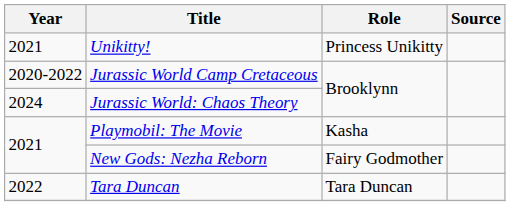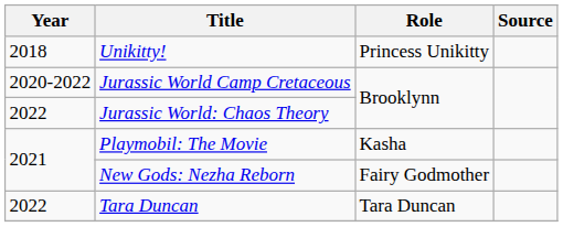 <table class="wikitable" style="font-size: 90%;">
 <tr>
 <th>Year</th>
 <th>Title</th>
 <th>Role</th>
 <th>Source</th>
 </tr>
 <tr>
-<td>2021</td>
+<td>2018</td>
 <td><em><a href='#'>Unikitty!</a></em></td>
 <td>Princess Unikitty</td>
 <td></td>
 </tr>
 <tr>
 <td>2020-2022</td>
 <td><em><a href='#'>Jurassic World Camp Cretaceous</a></em></td>
 <td rowspan="2">Brooklynn</td>
 <td rowspan="2"></td>
 </tr>
 <tr>
-<td>2024</td>
+<td>2022</td>
 <td><em><a href='#'>Jurassic World: Chaos Theory</a></em></td>
 </tr>
 <tr>
 <td rowspan="2">2021</td>
 <td><em><a href='#'>Playmobil: The Movie</a></em></td>
 <td>Kasha</td>
 <td></td>
 </tr>
 <tr>
 <td><em><a href='#'>New Gods: Nezha Reborn</a></em></td>
 <td>Fairy Godmother</td>
 <td></td>
 </tr>
 <tr>
 <td>2022</td>
 <td><em><a href='#'>Tara Duncan</a></em></td>
 <td>Tara Duncan</td>
 <td></td>
 </tr>
 <tr>
 </tr>
 </table>
